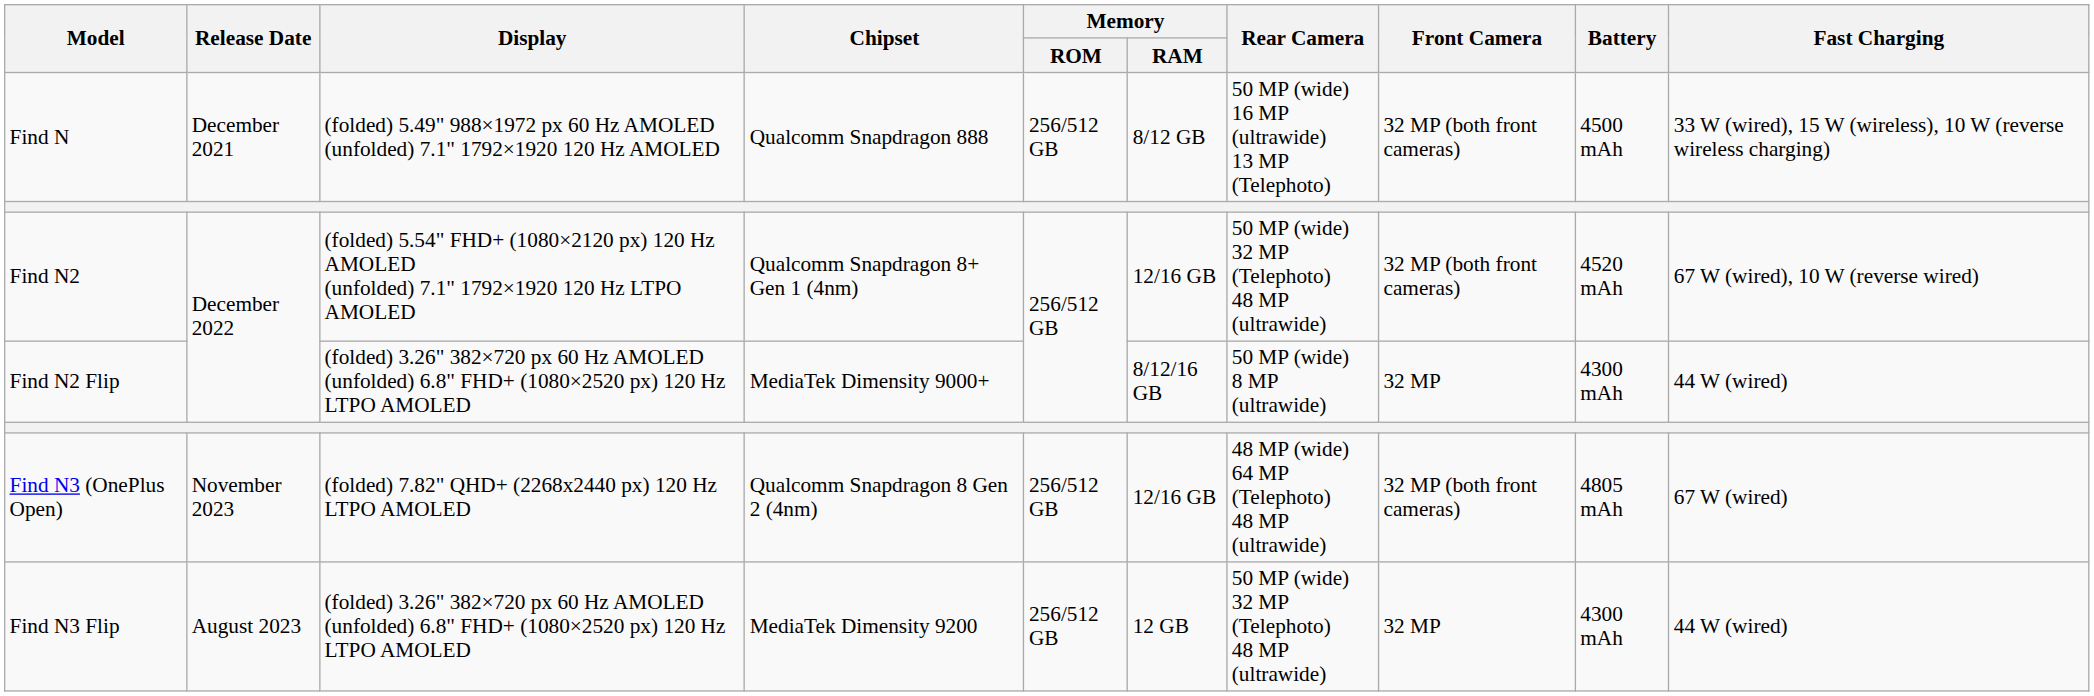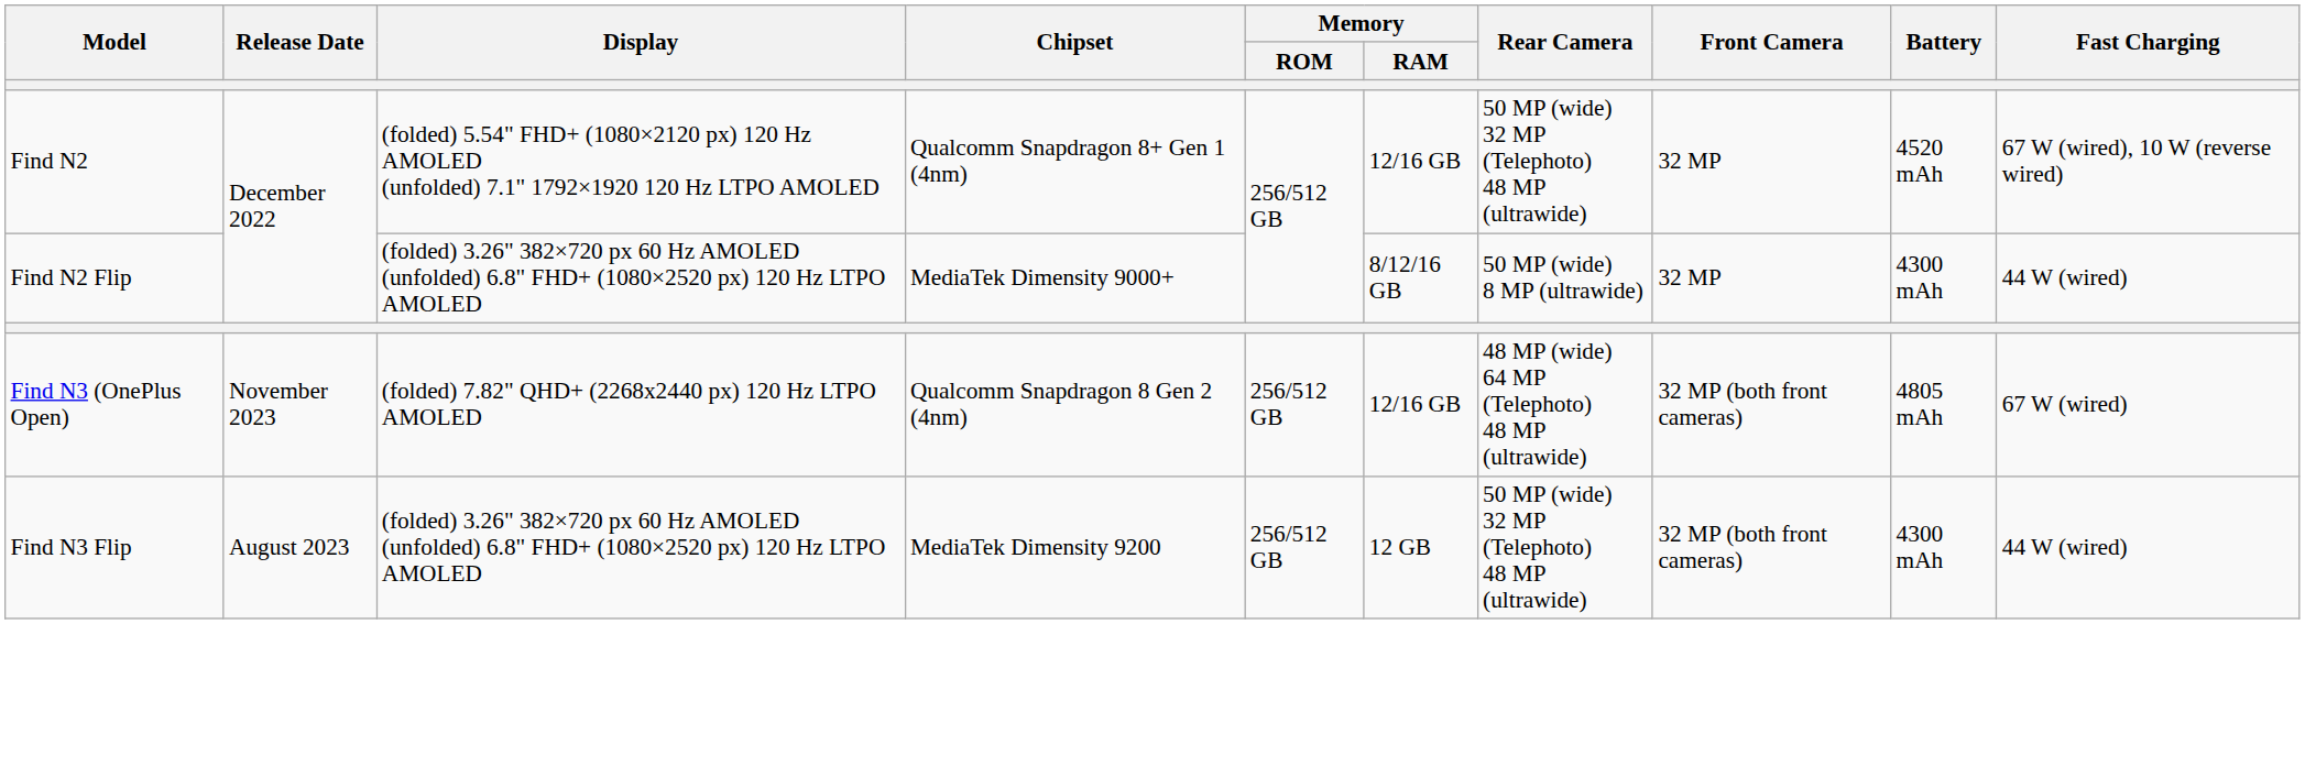 <table class="wikitable sortable">
 <tr>
 <th rowspan="2">Model</th>
 <th rowspan="2">Release Date</th>
 <th rowspan="2">Display</th>
 <th rowspan="2">Chipset</th>
 <th colspan="2">Memory</th>
 <th rowspan="2">Rear Camera</th>
 <th rowspan="2">Front Camera</th>
 <th rowspan="2">Battery</th>
 <th rowspan="2">Fast Charging</th>
 </tr>
 <tr>
 <th>ROM</th>
 <th>RAM</th>
 </tr>
 <tr>
-<td>Find N</td>
-<td>December 2021</td>
-<td>(folded) 5.49" 988×1972 px 60 Hz AMOLED<br>(unfolded) 7.1" 1792×1920 120 Hz AMOLED</td>
-<td>Qualcomm Snapdragon 888</td>
-<td>256/512 GB</td>
-<td>8/12 GB</td>
-<td>50 MP (wide)<br>16 MP (ultrawide)<br>13 MP (Telephoto)</td>
-<td>32 MP (both front cameras)</td>
-<td>4500 mAh</td>
-<td>33 W (wired), 15 W (wireless), 10 W (reverse wireless charging)</td>
-</tr>
-<tr>
 <th colspan="10"></th>
 </tr>
 <tr>
 <td>Find N2</td>
 <td rowspan="2">December 2022</td>
 <td>(folded) 5.54" FHD+ (1080×2120 px) 120 Hz AMOLED<br>(unfolded) 7.1" 1792×1920 120 Hz LTPO AMOLED</td>
 <td>Qualcomm Snapdragon 8+ Gen 1 (4nm)</td>
 <td rowspan="2">256/512 GB</td>
 <td>12/16 GB</td>
 <td>50 MP (wide)<br>32 MP (Telephoto)<br>48 MP (ultrawide)</td>
-<td>32 MP (both front cameras)</td>
+<td>32 MP</td>
 <td>4520 mAh</td>
 <td>67 W (wired), 10 W (reverse wired)</td>
 </tr>
 <tr>
 <td>Find N2 Flip</td>
 <td>(folded) 3.26" 382×720 px 60 Hz AMOLED<br>(unfolded) 6.8" FHD+ (1080×2520 px) 120 Hz LTPO AMOLED</td>
 <td>MediaTek Dimensity 9000+</td>
 <td>8/12/16 GB</td>
 <td>50 MP (wide)<br>8 MP (ultrawide)</td>
 <td>32 MP</td>
 <td>4300 mAh</td>
 <td>44 W (wired)</td>
 </tr>
 <tr>
 <th colspan="10"></th>
 </tr>
 <tr>
 <td><a href='#'>Find N3</a> (OnePlus Open)</td>
 <td>November 2023</td>
 <td>(folded) 7.82" QHD+ (2268x2440 px) 120 Hz LTPO AMOLED</td>
 <td>Qualcomm Snapdragon 8 Gen 2 (4nm)</td>
 <td>256/512 GB</td>
 <td>12/16 GB</td>
 <td>48 MP (wide)<br>64 MP (Telephoto)<br>48 MP (ultrawide)</td>
 <td>32 MP (both front cameras)</td>
 <td>4805 mAh</td>
 <td>67 W (wired)</td>
 </tr>
 <tr>
 <td>Find N3 Flip</td>
 <td>August 2023</td>
 <td>(folded) 3.26" 382×720 px 60 Hz AMOLED<br>(unfolded) 6.8" FHD+ (1080×2520 px) 120 Hz LTPO AMOLED</td>
 <td>MediaTek Dimensity 9200</td>
 <td>256/512 GB</td>
 <td>12 GB</td>
 <td>50 MP (wide)<br>32 MP (Telephoto)<br>48 MP (ultrawide)</td>
-<td>32 MP</td>
+<td>32 MP (both front cameras)</td>
 <td>4300 mAh</td>
 <td>44 W (wired)</td>
 </tr>
 </table>
